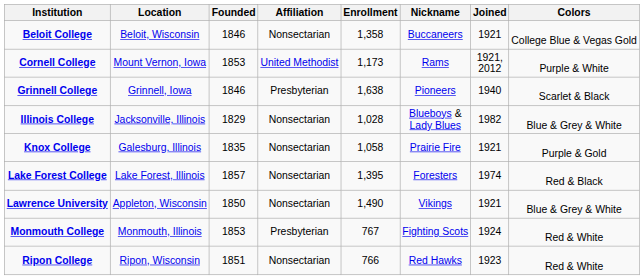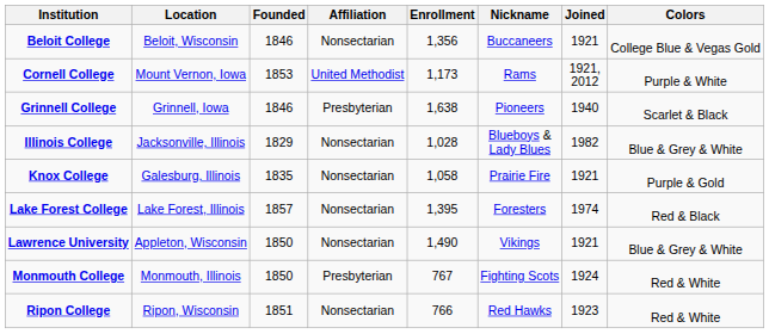 <table class="wikitable sortable" style="text-align:center">
 <tr>
 <th>Institution</th>
 <th>Location</th>
 <th>Founded</th>
 <th>Affiliation</th>
 <th>Enrollment</th>
 <th>Nickname</th>
 <th>Joined</th>
 <th>Colors</th>
 </tr>
 <tr>
 <td><strong><a href='#'>Beloit College</a></strong></td>
 <td><a href='#'>Beloit, Wisconsin</a></td>
 <td>1846</td>
 <td>Nonsectarian</td>
-<td>1,358</td>
+<td>1,356</td>
 <td><a href='#'>Buccaneers</a></td>
 <td>1921</td>
 <td> <br>College Blue & Vegas Gold</td>
 </tr>
 <tr>
 <td><strong><a href='#'>Cornell College</a></strong></td>
 <td><a href='#'>Mount Vernon, Iowa</a></td>
 <td>1853</td>
 <td><a href='#'>United Methodist</a></td>
 <td>1,173</td>
 <td><a href='#'>Rams</a></td>
 <td>1921,<br>2012</td>
 <td> <br>Purple & White</td>
 </tr>
 <tr>
 <td><strong><a href='#'>Grinnell College</a></strong></td>
 <td><a href='#'>Grinnell, Iowa</a></td>
 <td>1846</td>
 <td>Presbyterian<br></td>
 <td>1,638</td>
 <td><a href='#'>Pioneers</a></td>
 <td>1940</td>
 <td> <br>Scarlet & Black</td>
 </tr>
 <tr>
 <td><strong><a href='#'>Illinois College</a></strong></td>
 <td><a href='#'>Jacksonville, Illinois</a></td>
 <td>1829</td>
 <td>Nonsectarian</td>
 <td>1,028</td>
 <td><a href='#'>Blueboys</a> &<br><a href='#'>Lady Blues</a></td>
 <td>1982</td>
 <td>  <br>Blue & Grey & White</td>
 </tr>
 <tr>
 <td><strong><a href='#'>Knox College</a></strong></td>
 <td><a href='#'>Galesburg, Illinois</a></td>
 <td>1835</td>
 <td>Nonsectarian</td>
 <td>1,058</td>
 <td><a href='#'>Prairie Fire</a></td>
 <td>1921</td>
 <td> <br>Purple & Gold</td>
 </tr>
 <tr>
 <td><strong><a href='#'>Lake Forest College</a></strong></td>
 <td><a href='#'>Lake Forest, Illinois</a></td>
 <td>1857</td>
 <td>Nonsectarian</td>
 <td>1,395</td>
 <td><a href='#'>Foresters</a></td>
 <td>1974</td>
 <td> <br>Red & Black</td>
 </tr>
 <tr>
 <td><strong><a href='#'>Lawrence University</a></strong></td>
 <td><a href='#'>Appleton, Wisconsin</a></td>
 <td>1850</td>
 <td>Nonsectarian</td>
 <td>1,490</td>
 <td><a href='#'>Vikings</a></td>
 <td>1921</td>
 <td>  <br>Blue & Grey & White</td>
 </tr>
 <tr>
 <td><strong><a href='#'>Monmouth College</a></strong></td>
 <td><a href='#'>Monmouth, Illinois</a></td>
-<td>1853</td>
+<td>1850</td>
 <td>Presbyterian<br></td>
 <td>767</td>
 <td><a href='#'>Fighting Scots</a></td>
 <td>1924</td>
 <td> <br>Red & White</td>
 </tr>
 <tr>
 <td><strong><a href='#'>Ripon College</a></strong></td>
 <td><a href='#'>Ripon, Wisconsin</a></td>
 <td>1851</td>
 <td>Nonsectarian</td>
 <td>766</td>
 <td><a href='#'>Red Hawks</a></td>
 <td>1923</td>
 <td> <br>Red & White</td>
 </tr>
 </table>
